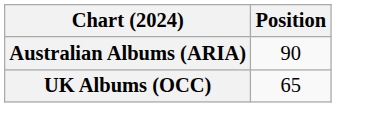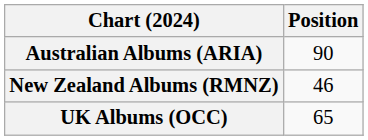 <table class="wikitable sortable plainrowheaders" style="text-align:center">
 <tr>
 <th scope="col">Chart (2024)</th>
 <th scope="col">Position</th>
 </tr>
 <tr>
 <th scope="row">Australian Albums (ARIA)</th>
 <td>90</td>
 </tr>
 <tr>
+<th scope="row">New Zealand Albums (RMNZ)</th>
+<td>46</td>
+</tr>
+<tr>
 <th scope="row">UK Albums (OCC)</th>
 <td>65</td>
 </tr>
 </table>
